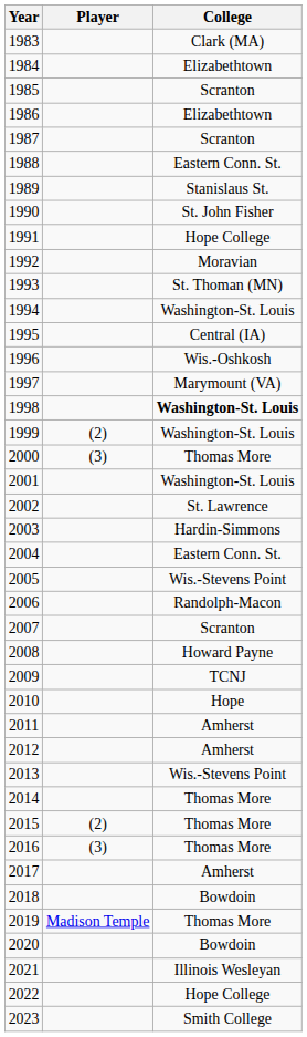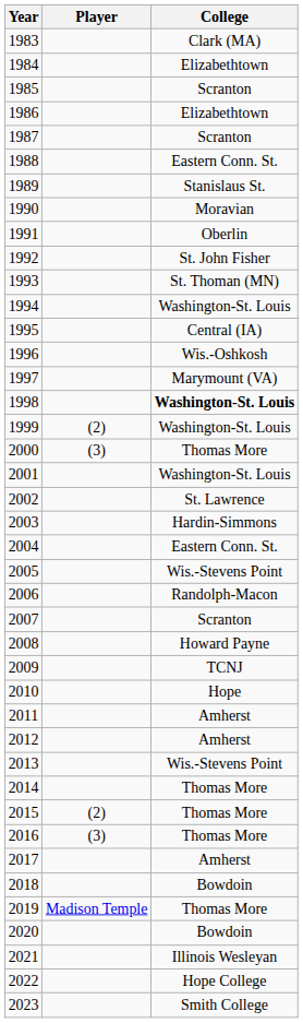 <table class="wikitable sortable" style="text-align:center">
 <tr>
 <th>Year</th>
 <th>Player</th>
 <th>College</th>
 </tr>
 <tr>
 <td>1983</td>
 <td></td>
 <td>Clark (MA)</td>
 </tr>
 <tr>
 <td>1984</td>
 <td></td>
 <td>Elizabethtown</td>
 </tr>
 <tr>
 <td>1985</td>
 <td></td>
 <td>Scranton</td>
 </tr>
 <tr>
 <td>1986</td>
 <td></td>
 <td>Elizabethtown</td>
 </tr>
 <tr>
 <td>1987</td>
 <td></td>
 <td>Scranton</td>
 </tr>
 <tr>
 <td>1988</td>
 <td></td>
 <td>Eastern Conn. St.</td>
 </tr>
 <tr>
 <td>1989</td>
 <td></td>
 <td>Stanislaus St.</td>
 </tr>
 <tr>
 <td>1990</td>
 <td></td>
-<td>St. John Fisher</td>
+<td>Moravian</td>
 </tr>
 <tr>
 <td>1991</td>
 <td></td>
-<td>Hope College</td>
+<td>Oberlin</td>
 </tr>
 <tr>
 <td>1992</td>
 <td></td>
-<td>Moravian</td>
+<td>St. John Fisher</td>
 </tr>
 <tr>
 <td>1993</td>
 <td></td>
 <td>St. Thoman (MN)</td>
 </tr>
 <tr>
 <td>1994</td>
 <td></td>
 <td>Washington-St. Louis</td>
 </tr>
 <tr>
 <td>1995</td>
 <td></td>
 <td>Central (IA)</td>
 </tr>
 <tr>
 <td>1996</td>
 <td></td>
 <td>Wis.-Oshkosh</td>
 </tr>
 <tr>
 <td>1997</td>
 <td></td>
 <td>Marymount (VA)</td>
 </tr>
 <tr>
 <td>1998</td>
 <td></td>
 <td><strong>Washington-St. Louis</strong></td>
 </tr>
 <tr>
 <td>1999</td>
 <td> (2)</td>
 <td>Washington-St. Louis</td>
 </tr>
 <tr>
 <td>2000</td>
 <td> (3)</td>
 <td>Thomas More</td>
 </tr>
 <tr>
 <td>2001</td>
 <td></td>
 <td>Washington-St. Louis</td>
 </tr>
 <tr>
 <td>2002</td>
 <td></td>
 <td>St. Lawrence</td>
 </tr>
 <tr>
 <td>2003</td>
 <td></td>
 <td>Hardin-Simmons</td>
 </tr>
 <tr>
 <td>2004</td>
 <td></td>
 <td>Eastern Conn. St.</td>
 </tr>
 <tr>
 <td>2005</td>
 <td></td>
 <td>Wis.-Stevens Point</td>
 </tr>
 <tr>
 <td>2006</td>
 <td></td>
 <td>Randolph-Macon</td>
 </tr>
 <tr>
 <td>2007</td>
 <td></td>
 <td>Scranton</td>
 </tr>
 <tr>
 <td>2008</td>
 <td></td>
 <td>Howard Payne</td>
 </tr>
 <tr>
 <td>2009</td>
 <td></td>
 <td>TCNJ</td>
 </tr>
 <tr>
 <td>2010</td>
 <td></td>
 <td>Hope</td>
 </tr>
 <tr>
 <td>2011</td>
 <td></td>
 <td>Amherst</td>
 </tr>
 <tr>
 <td>2012</td>
 <td></td>
 <td>Amherst</td>
 </tr>
 <tr>
 <td>2013</td>
 <td></td>
 <td>Wis.-Stevens Point</td>
 </tr>
 <tr>
 <td>2014</td>
 <td></td>
 <td>Thomas More</td>
 </tr>
 <tr>
 <td>2015</td>
 <td> (2)</td>
 <td>Thomas More</td>
 </tr>
 <tr>
 <td>2016</td>
 <td> (3)</td>
 <td>Thomas More</td>
 </tr>
 <tr>
 <td>2017</td>
 <td></td>
 <td>Amherst</td>
 </tr>
 <tr>
 <td>2018</td>
 <td></td>
 <td>Bowdoin</td>
 </tr>
 <tr>
 <td>2019</td>
 <td><a href='#'>Madison Temple</a></td>
 <td>Thomas More</td>
 </tr>
 <tr>
 <td>2020</td>
 <td></td>
 <td>Bowdoin</td>
 </tr>
 <tr>
 <td>2021</td>
 <td></td>
 <td>Illinois Wesleyan</td>
 </tr>
 <tr>
 <td>2022</td>
 <td></td>
 <td>Hope College</td>
 </tr>
 <tr>
 <td>2023</td>
 <td></td>
 <td>Smith College</td>
 </tr>
 </table>
